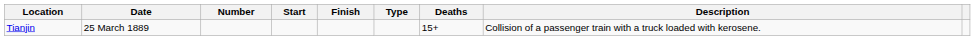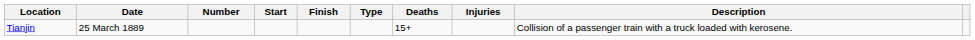 <table class="wikitable sortable" style="width:100%">
 <tr>
 <th>Location</th>
 <th data-sort-type="date">Date</th>
 <th>Number</th>
 <th>Start</th>
 <th>Finish</th>
 <th>Type</th>
 <th>Deaths</th>
+<th>Injuries</th>
 <th>Description</th>
 <th></th>
 </tr>
 <tr>
 <td><a href='#'>Tianjin</a></td>
 <td>25 March 1889</td>
 <td></td>
 <td></td>
 <td></td>
 <td></td>
 <td>15+</td>
+<td></td>
 <td>Collision of a passenger train with a truck loaded with kerosene.</td>
 <td></td>
 </tr>
 </table>
